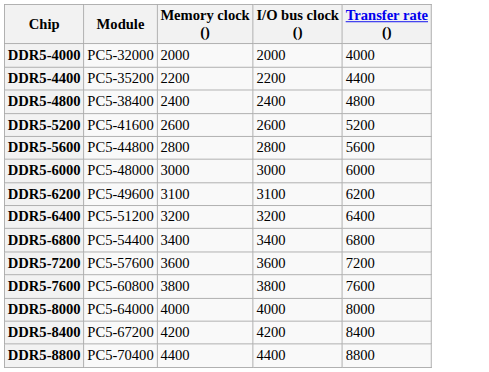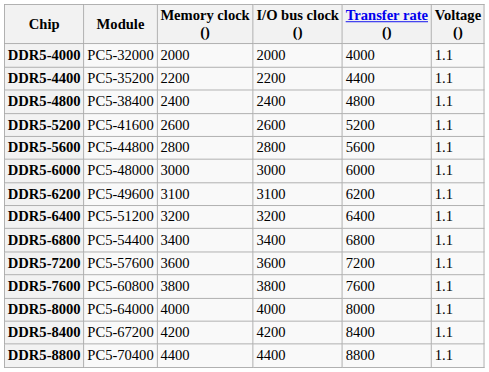 <table class="wikitable plainrowheaders defaultright col1left col2left" style="margin-right: 2em;">
 <tr>
 <th scope="col">Chip</th>
 <th scope="col">Module</th>
 <th scope="col">Memory clock<br>()</th>
 <th scope="col">I/O bus clock<br>()</th>
 <th scope="col"><a href='#'>Transfer rate</a><br>(<a href='#'></a>)</th>
+<th scope="col">Voltage<br>(<a href='#'></a>)</th>
 </tr>
 <tr>
 <th scope="row">DDR5-4000</th>
 <td>PC5-32000</td>
 <td>2000</td>
 <td>2000</td>
 <td>4000</td>
+<td>1.1</td>
 </tr>
 <tr>
 <th scope="row">DDR5-4400</th>
 <td>PC5-35200</td>
 <td>2200</td>
 <td>2200</td>
 <td>4400</td>
+<td>1.1</td>
 </tr>
 <tr>
 <th scope="row">DDR5-4800</th>
 <td>PC5-38400</td>
 <td>2400</td>
 <td>2400</td>
 <td>4800</td>
+<td>1.1</td>
 </tr>
 <tr>
 <th scope="row">DDR5-5200</th>
 <td>PC5-41600</td>
 <td>2600</td>
 <td>2600</td>
 <td>5200</td>
+<td>1.1</td>
 </tr>
 <tr>
 <th scope="row">DDR5-5600</th>
 <td>PC5-44800</td>
 <td>2800</td>
 <td>2800</td>
 <td>5600</td>
+<td>1.1</td>
 </tr>
 <tr>
 <th scope="row">DDR5-6000</th>
 <td>PC5-48000</td>
 <td>3000</td>
 <td>3000</td>
 <td>6000</td>
+<td>1.1</td>
 </tr>
 <tr>
 <th scope="row">DDR5-6200</th>
 <td>PC5-49600</td>
 <td>3100</td>
 <td>3100</td>
 <td>6200</td>
+<td>1.1</td>
 </tr>
 <tr>
 <th scope="row">DDR5-6400</th>
 <td>PC5-51200</td>
 <td>3200</td>
 <td>3200</td>
 <td>6400</td>
+<td>1.1</td>
 </tr>
 <tr>
 <th scope="row">DDR5-6800</th>
 <td>PC5-54400</td>
 <td>3400</td>
 <td>3400</td>
 <td>6800</td>
+<td>1.1</td>
 </tr>
 <tr>
 <th scope="row">DDR5-7200</th>
 <td>PC5-57600</td>
 <td>3600</td>
 <td>3600</td>
 <td>7200</td>
+<td>1.1</td>
 </tr>
 <tr>
 <th scope="row">DDR5-7600</th>
 <td>PC5-60800</td>
 <td>3800</td>
 <td>3800</td>
 <td>7600</td>
+<td>1.1</td>
 </tr>
 <tr>
 <th scope="row">DDR5-8000</th>
 <td>PC5-64000</td>
 <td>4000</td>
 <td>4000</td>
 <td>8000</td>
+<td>1.1</td>
 </tr>
 <tr>
 <th scope="row">DDR5-8400</th>
 <td>PC5-67200</td>
 <td>4200</td>
 <td>4200</td>
 <td>8400</td>
+<td>1.1</td>
 </tr>
 <tr>
 <th scope="row">DDR5-8800</th>
 <td>PC5-70400</td>
 <td>4400</td>
 <td>4400</td>
 <td>8800</td>
+<td>1.1</td>
 </tr>
 </table>
